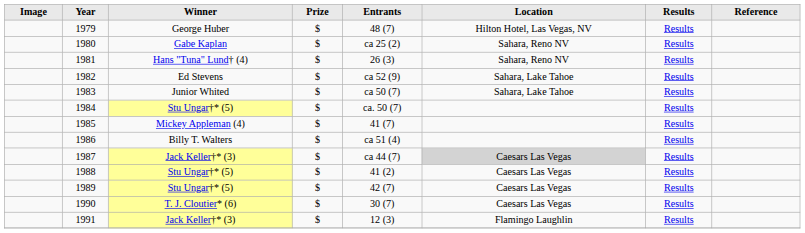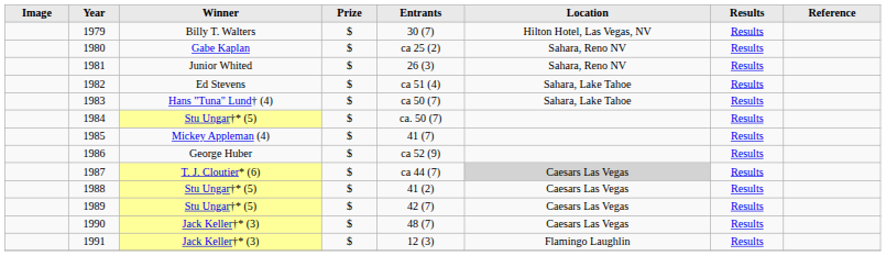 <table class="wikitable sortable" width="100%">
 <tr>
 <th style="background: #E9E9E9;" class="unsortable">Image</th>
 <th style="background: #E9E9E9;">Year</th>
 <th style="background: #E9E9E9;">Winner</th>
 <th style="background: #E9E9E9;">Prize</th>
 <th style="background: #E9E9E9;">Entrants</th>
 <th style="background: #E9E9E9;">Location</th>
 <th style="background: #E9E9E9;">Results</th>
 <th style="background: #E9E9E9;">Reference</th>
 </tr>
 <tr>
 <td></td>
 <td align="center">1979</td>
-<td align="center">George Huber</td>
+<td align="center">Billy T. Walters</td>
 <td align="center">$</td>
-<td align="center">48 (7)</td>
+<td align="center">30 (7)</td>
 <td align="center">Hilton Hotel, Las Vegas, NV</td>
 <td align="center"><a href='#'>Results</a></td>
 <td align="center"></td>
 </tr>
 <tr>
 <td></td>
 <td align="center">1980</td>
 <td align="center"><a href='#'>Gabe Kaplan</a></td>
 <td align="center">$</td>
 <td align="center">ca 25 (2)</td>
 <td align="center">Sahara, Reno NV</td>
 <td align="center"><a href='#'>Results</a></td>
 <td align="center"></td>
 </tr>
 <tr>
 <td></td>
 <td align="center">1981</td>
-<td align="center"><a href='#'>Hans "Tuna" Lund</a>† (4)</td>
+<td align="center">Junior Whited</td>
 <td align="center">$</td>
 <td align="center">26 (3)</td>
 <td align="center">Sahara, Reno NV</td>
 <td align="center"><a href='#'>Results</a></td>
 <td align="center"></td>
 </tr>
 <tr>
 <td></td>
 <td align="center">1982</td>
 <td align="center">Ed Stevens</td>
 <td align="center">$</td>
-<td align="center">ca 52 (9)</td>
+<td align="center">ca 51 (4)</td>
 <td align="center">Sahara, Lake Tahoe</td>
 <td align="center"><a href='#'>Results</a></td>
 <td align="center"></td>
 </tr>
 <tr>
 <td></td>
 <td align="center">1983</td>
-<td align="center">Junior Whited</td>
+<td align="center"><a href='#'>Hans "Tuna" Lund</a>† (4)</td>
 <td align="center">$</td>
 <td align="center">ca 50 (7)</td>
 <td align="center">Sahara, Lake Tahoe</td>
 <td align="center"><a href='#'>Results</a></td>
 <td align="center"></td>
 </tr>
 <tr>
 <td></td>
 <td align="center">1984</td>
 <td bgcolor="#FFFF99" align="center"><a href='#'>Stu Ungar</a>†* (5)</td>
 <td align="center">$</td>
 <td align="center">ca. 50 (7)</td>
 <td align="center"></td>
 <td align="center"><a href='#'>Results</a></td>
 <td align="center"></td>
 </tr>
 <tr>
 <td></td>
 <td align="center">1985</td>
 <td align="center"><a href='#'>Mickey Appleman</a> (4)</td>
 <td align="center">$</td>
 <td align="center">41 (7)</td>
 <td align="center"></td>
 <td align="center"><a href='#'>Results</a></td>
 <td align="center"></td>
 </tr>
 <tr>
 <td></td>
 <td align="center">1986</td>
-<td align="center">Billy T. Walters</td>
+<td align="center">George Huber</td>
 <td align="center">$</td>
-<td align="center">ca 51 (4)</td>
+<td align="center">ca 52 (9)</td>
 <td align="center"></td>
 <td align="center"><a href='#'>Results</a></td>
 <td align="center"></td>
 </tr>
 <tr>
 <td></td>
 <td align="center">1987</td>
-<td bgcolor="#FFFF99" align="center"><a href='#'>Jack Keller</a>†* (3)</td>
+<td bgcolor="#FFFF99" align="center"><a href='#'>T. J. Cloutier</a>* (6)</td>
 <td align="center">$</td>
 <td align="center">ca 44 (7)</td>
 <td align="center" style="background: lightgrey;">Caesars Las Vegas</td>
 <td align="center"><a href='#'>Results</a></td>
 <td align="center"></td>
 </tr>
 <tr>
 <td></td>
 <td align="center">1988</td>
 <td bgcolor="#FFFF99" align="center"><a href='#'>Stu Ungar</a>†* (5)</td>
 <td align="center">$</td>
 <td align="center">41 (2)</td>
 <td align="center">Caesars Las Vegas</td>
 <td align="center"><a href='#'>Results</a></td>
 <td align="center"></td>
 </tr>
 <tr>
 <td></td>
 <td align="center">1989</td>
 <td bgcolor="#FFFF99" align="center"><a href='#'>Stu Ungar</a>†* (5)</td>
 <td align="center">$</td>
 <td align="center">42 (7)</td>
 <td align="center">Caesars Las Vegas</td>
 <td align="center"><a href='#'>Results</a></td>
 <td align="center"></td>
 </tr>
 <tr>
 <td></td>
 <td align="center">1990</td>
-<td bgcolor="#FFFF99" align="center"><a href='#'>T. J. Cloutier</a>* (6)</td>
+<td bgcolor="#FFFF99" align="center"><a href='#'>Jack Keller</a>†* (3)</td>
 <td align="center">$</td>
-<td align="center">30 (7)</td>
+<td align="center">48 (7)</td>
 <td align="center">Caesars Las Vegas</td>
 <td align="center"><a href='#'>Results</a></td>
 <td align="center"></td>
 </tr>
 <tr>
 <td></td>
 <td align="center">1991</td>
 <td bgcolor="#FFFF99" align="center"><a href='#'>Jack Keller</a>†* (3)</td>
 <td align="center">$</td>
 <td align="center">12 (3)</td>
 <td align="center">Flamingo Laughlin</td>
 <td align="center"><a href='#'>Results</a></td>
 <td align="center"></td>
 </tr>
 <tr>
 </tr>
 </table>
